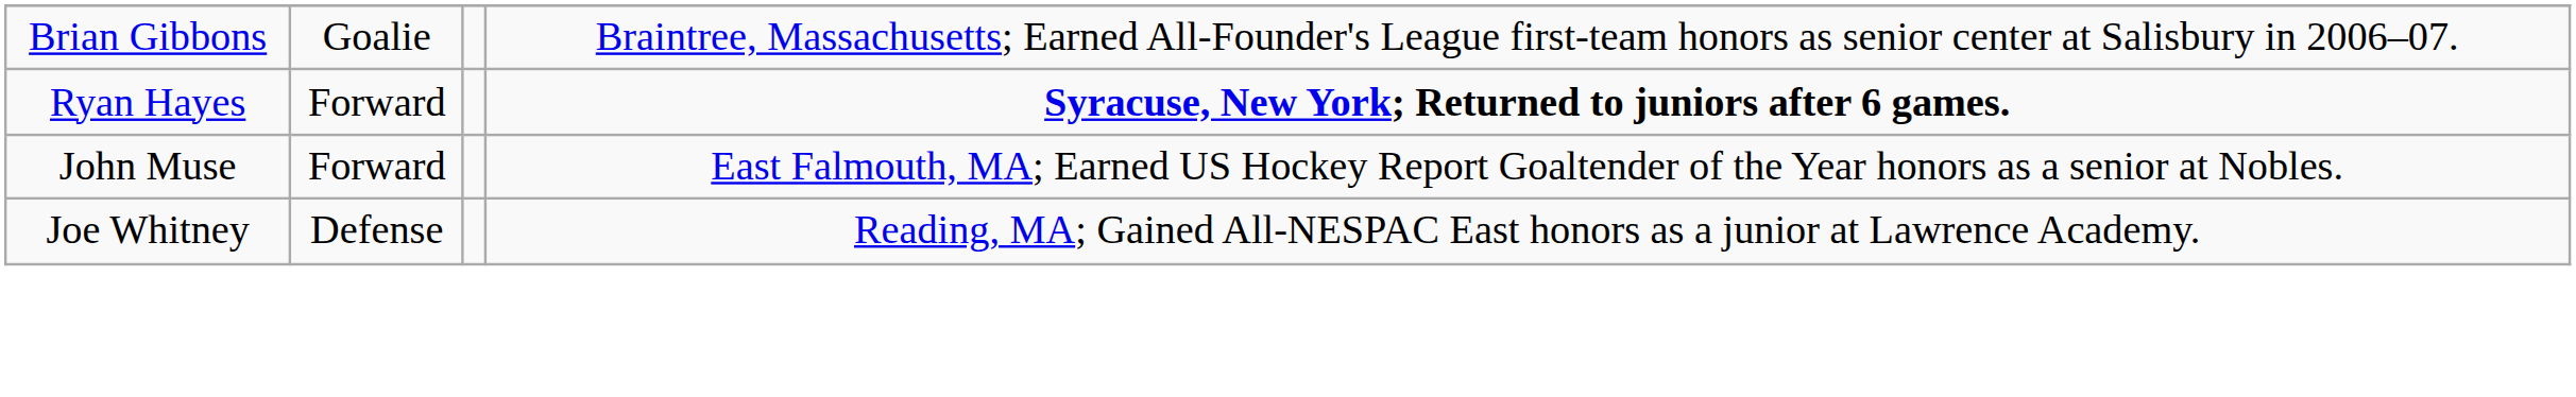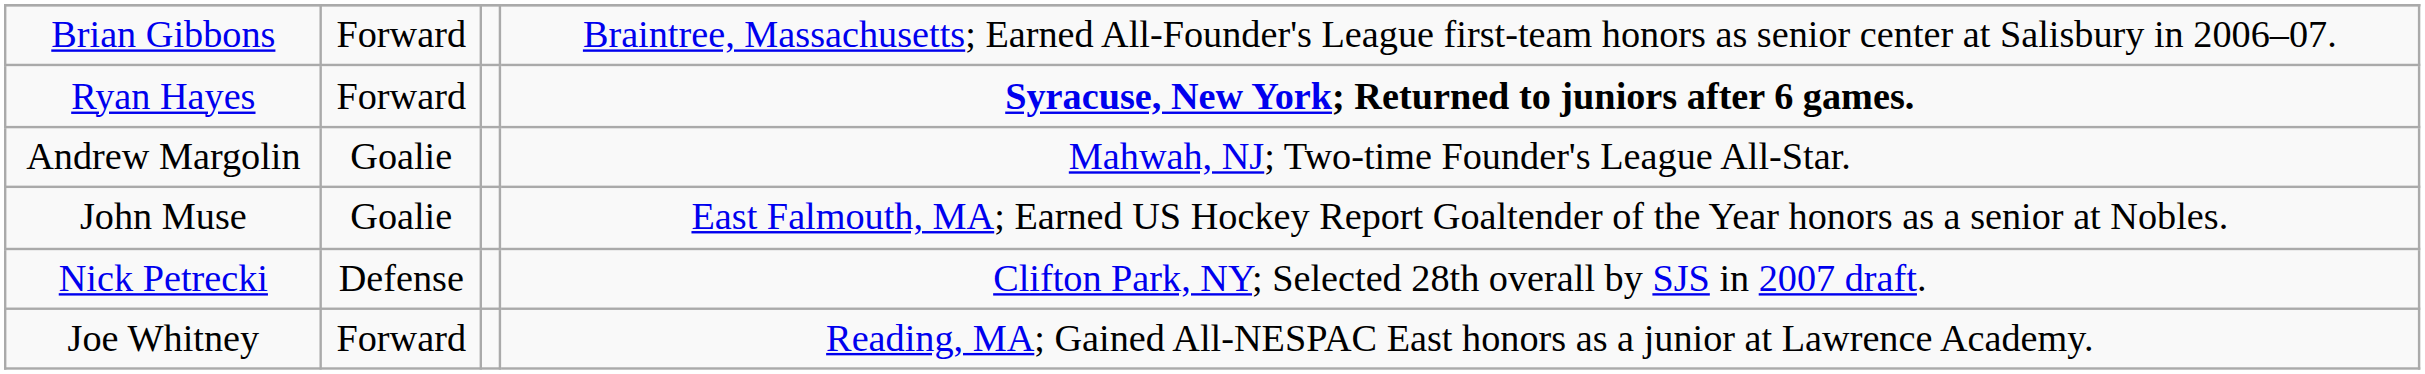 <table class="wikitable" width="80%">
 <tr align="center">
 </tr>
 <tr align="center" bgcolor="">
 <td><a href='#'>Brian Gibbons</a></td>
-<td>Goalie</td>
+<td>Forward</td>
 <td></td>
 <td><a href='#'>Braintree, Massachusetts</a>;   Earned All-Founder's League first-team honors as senior center at Salisbury in 2006–07.</td>
 </tr>
 <tr align="center" bgcolor="">
 <td><a href='#'>Ryan Hayes</a></td>
 <td>Forward</td>
 <td></td>
 <td><strong><a href='#'>Syracuse, New York</a>; Returned to juniors after 6 games.</strong></td>
 </tr>
 <tr align="center" bgcolor="">
+<td>Andrew Margolin</td>
+<td>Goalie</td>
+<td></td>
+<td><a href='#'>Mahwah, NJ</a>; Two-time Founder's League All-Star.</td>
+</tr>
+<tr align="center" bgcolor="">
 <td>John Muse</td>
-<td>Forward</td>
+<td>Goalie</td>
 <td></td>
 <td><a href='#'>East Falmouth, MA</a>; Earned US Hockey Report Goaltender of the Year honors as a senior at Nobles.</td>
 </tr>
 <tr align="center" bgcolor="">
+<td><a href='#'>Nick Petrecki</a></td>
+<td>Defense</td>
+<td></td>
+<td><a href='#'>Clifton Park, NY</a>; Selected 28th overall by <a href='#'>SJS</a> in <a href='#'>2007 draft</a>.</td>
+</tr>
+<tr align="center" bgcolor="">
 <td>Joe Whitney</td>
-<td>Defense</td>
+<td>Forward</td>
 <td></td>
 <td><a href='#'>Reading, MA</a>; Gained All-NESPAC East honors as a junior at Lawrence Academy.</td>
 </tr>
 </table>
